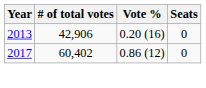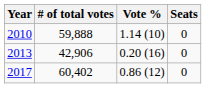 <table class="wikitable" style="text-align: center">
 <tr>
 <th>Year</th>
 <th># of total votes</th>
 <th>Vote %</th>
 <th>Seats</th>
+</tr>
+<tr>
+<td><a href='#'>2010</a></td>
+<td>59,888</td>
+<td>1.14 (10)</td>
+<td>0</td>
 </tr>
 <tr>
 <td><a href='#'>2013</a></td>
 <td>42,906</td>
 <td>0.20 (16) </td>
 <td>0</td>
 </tr>
 <tr>
 <td><a href='#'>2017</a></td>
 <td>60,402</td>
 <td>0.86 (12)</td>
 <td>0</td>
 </tr>
 </table>
